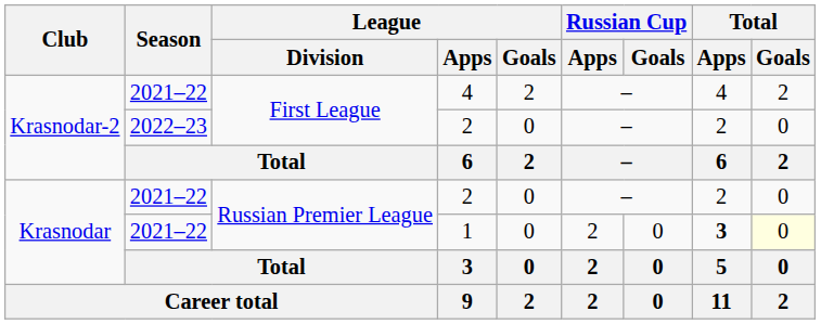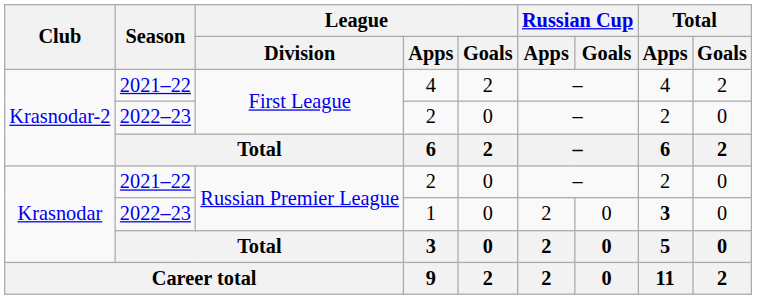 <table class="wikitable" style="text-align: center;">
 <tr>
 <th rowspan=2>Club</th>
 <th rowspan=2>Season</th>
 <th colspan=3>League</th>
 <th colspan=2><a href='#'>Russian Cup</a></th>
 <th colspan=2>Total</th>
 </tr>
 <tr>
 <th>Division</th>
 <th>Apps</th>
 <th>Goals</th>
 <th>Apps</th>
 <th>Goals</th>
 <th>Apps</th>
 <th>Goals</th>
 </tr>
 <tr>
 <td rowspan="3"><a href='#'>Krasnodar-2</a></td>
 <td><a href='#'>2021–22</a></td>
 <td rowspan="2"><a href='#'>First League</a></td>
 <td>4</td>
 <td>2</td>
 <td colspan=2>–</td>
 <td>4</td>
 <td>2</td>
 </tr>
 <tr>
 <td><a href='#'>2022–23</a></td>
 <td>2</td>
 <td>0</td>
 <td colspan=2>–</td>
 <td>2</td>
 <td>0</td>
 </tr>
 <tr>
 <th colspan=2>Total</th>
 <th>6</th>
 <th>2</th>
 <th colspan=2>–</th>
 <th>6</th>
 <th>2</th>
 </tr>
 <tr>
 <td rowspan="3"><a href='#'>Krasnodar</a></td>
 <td><a href='#'>2021–22</a></td>
 <td rowspan="2"><a href='#'>Russian Premier League</a></td>
 <td>2</td>
 <td>0</td>
 <td colspan=2>–</td>
 <td>2</td>
 <td>0</td>
 </tr>
 <tr>
-<td><a href='#'>2021–22</a></td>
+<td><a href='#'>2022–23</a></td>
 <td>1</td>
 <td>0</td>
 <td>2</td>
 <td>0</td>
 <td><strong>3</strong></td>
-<td style="background: lightyellow;">0</td>
+<td>0</td>
 </tr>
 <tr>
 <th colspan=2>Total</th>
 <th>3</th>
 <th>0</th>
 <th>2</th>
 <th>0</th>
 <th>5</th>
 <th>0</th>
 </tr>
 <tr>
 <th colspan=3>Career total</th>
 <th>9</th>
 <th>2</th>
 <th>2</th>
 <th>0</th>
 <th>11</th>
 <th>2</th>
 </tr>
 </table>
